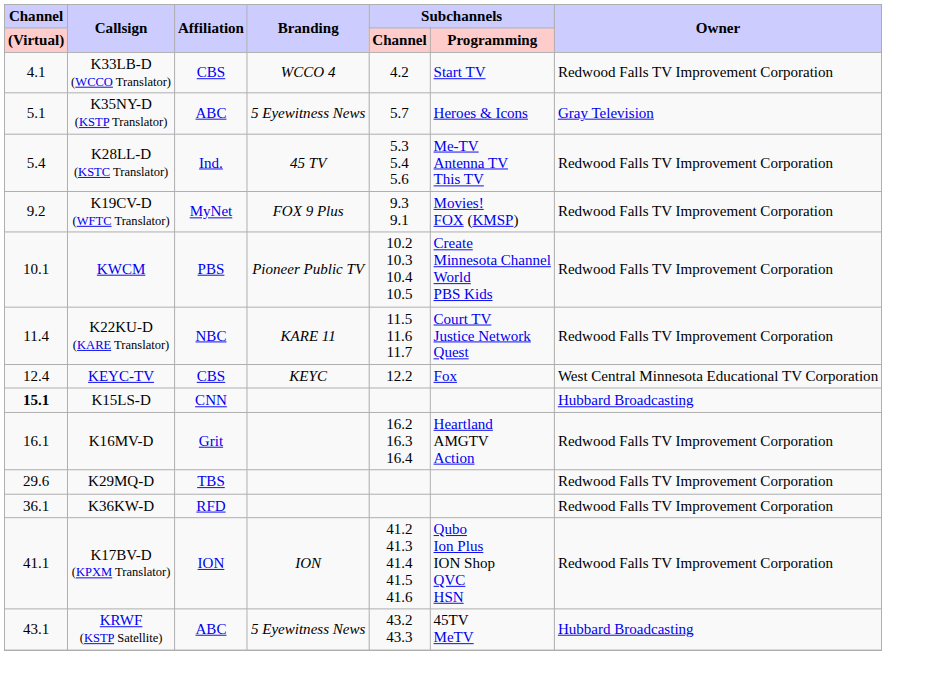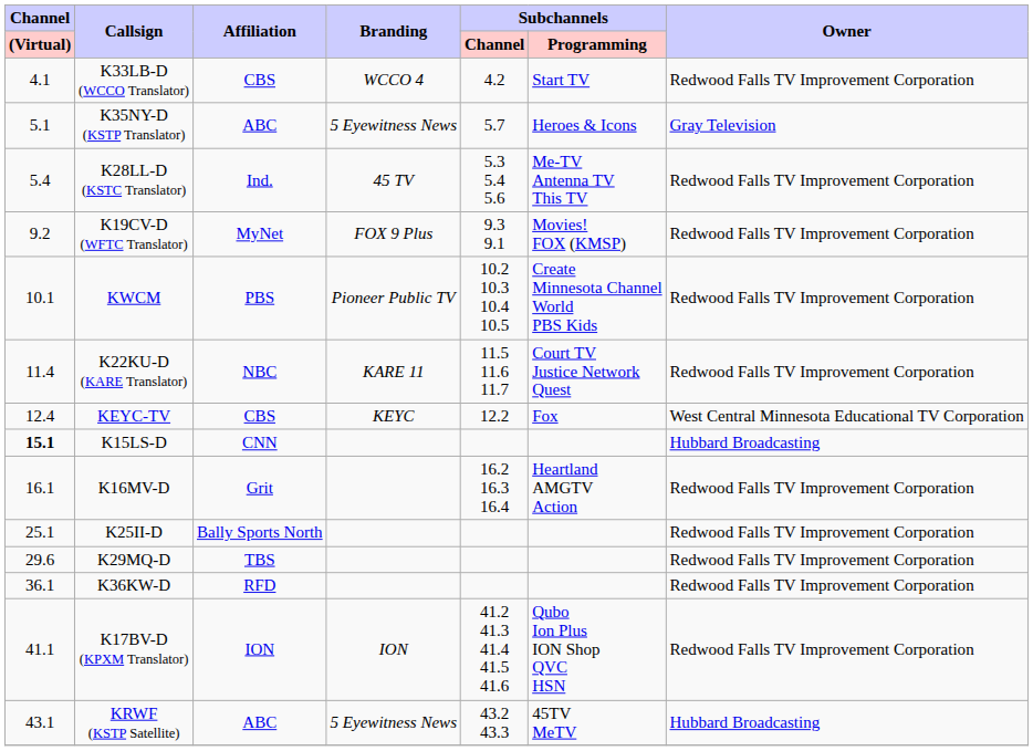 <table class=wikitable style="text-align:center">
 <tr>
 <th style="background:#ccccff;">Channel</th>
 <th style="background:#ccccff;" rowspan="2">Callsign</th>
 <th style="background:#ccccff;" rowspan="2">Affiliation</th>
 <th style="background:#ccccff;" rowspan="2">Branding</th>
 <th style="background:#ccccff;" colspan="2">Subchannels</th>
 <th style="background:#ccccff;" rowspan="2">Owner</th>
 </tr>
 <tr>
 <th style="background:#ffcccc;">(Virtual)</th>
 <th style="background:#ffcccc;">Channel</th>
 <th style="background:#ffcccc">Programming</th>
 </tr>
 <tr>
 <td>4.1</td>
 <td>K33LB-D<br><small>(<a href='#'>WCCO</a> Translator)</small></td>
 <td><a href='#'>CBS</a></td>
 <td><em>WCCO 4</em></td>
 <td>4.2</td>
 <td style="text-align:left"><a href='#'>Start TV</a></td>
 <td style="text-align:left">Redwood Falls TV Improvement Corporation</td>
 </tr>
 <tr>
 <td>5.1</td>
 <td>K35NY-D<br><small>(<a href='#'>KSTP</a> Translator)</small></td>
 <td><a href='#'>ABC</a></td>
 <td><em>5 Eyewitness News</em></td>
 <td>5.7</td>
 <td style="text-align:left"><a href='#'>Heroes & Icons</a></td>
 <td style="text-align:left"><a href='#'>Gray Television</a></td>
 </tr>
 <tr>
 <td>5.4</td>
 <td>K28LL-D<br><small>(<a href='#'>KSTC</a> Translator)</small></td>
 <td><a href='#'>Ind.</a></td>
 <td><em>45 TV</em></td>
 <td>5.3<br>5.4<br>5.6</td>
 <td style="text-align:left"><a href='#'>Me-TV</a><br><a href='#'>Antenna TV</a><br><a href='#'>This TV</a></td>
 <td style="text-align:left">Redwood Falls TV Improvement Corporation</td>
 </tr>
 <tr>
 <td>9.2</td>
 <td>K19CV-D<br><small>(<a href='#'>WFTC</a> Translator)</small></td>
 <td><a href='#'>MyNet</a></td>
 <td><em>FOX 9 Plus</em></td>
 <td>9.3<br>9.1</td>
 <td style="text-align:left"><a href='#'>Movies!</a><br><a href='#'>FOX</a> (<a href='#'>KMSP</a>)</td>
 <td style="text-align:left">Redwood Falls TV Improvement Corporation</td>
 </tr>
 <tr>
 <td>10.1</td>
 <td><a href='#'>KWCM</a></td>
 <td><a href='#'>PBS</a></td>
 <td><em>Pioneer Public TV</em></td>
 <td>10.2<br>10.3<br>10.4<br>10.5</td>
 <td style="text-align:left"><a href='#'>Create</a><br><a href='#'>Minnesota Channel</a><br><a href='#'>World</a><br><a href='#'>PBS Kids</a></td>
 <td style="text-align:left">Redwood Falls TV Improvement Corporation</td>
 </tr>
 <tr>
 <td>11.4</td>
 <td>K22KU-D<br><small>(<a href='#'>KARE</a> Translator)</small></td>
 <td><a href='#'>NBC</a></td>
 <td><em>KARE 11</em></td>
 <td>11.5<br>11.6<br>11.7</td>
 <td style="text-align:left"><a href='#'>Court TV</a><br><a href='#'>Justice Network</a><br><a href='#'>Quest</a></td>
 <td style="text-align:left">Redwood Falls TV Improvement Corporation</td>
 </tr>
 <tr>
 <td>12.4</td>
 <td><a href='#'>KEYC-TV</a></td>
 <td><a href='#'>CBS</a></td>
 <td><em>KEYC</em></td>
 <td>12.2</td>
 <td style="text-align:left"><a href='#'>Fox</a></td>
 <td style="text-align:left">West Central Minnesota Educational TV Corporation</td>
 </tr>
 <tr>
 <td><strong>15.1</strong></td>
 <td>K15LS-D</td>
 <td><a href='#'>CNN</a></td>
 <td></td>
 <td></td>
 <td style="text-align:left"></td>
 <td style="text-align:left"><a href='#'>Hubbard Broadcasting</a></td>
 </tr>
 <tr>
 <td>16.1</td>
 <td>K16MV-D</td>
 <td><a href='#'>Grit</a></td>
 <td></td>
 <td>16.2<br>16.3<br>16.4</td>
 <td style="text-align:left"><a href='#'>Heartland</a><br>AMGTV<br><a href='#'>Action</a></td>
 <td style="text-align:left">Redwood Falls TV Improvement Corporation</td>
 </tr>
 <tr>
+<td>25.1</td>
+<td>K25II-D</td>
+<td><a href='#'>Bally Sports North</a></td>
+<td></td>
+<td></td>
+<td style="text-align:left"></td>
+<td style="text-align:left">Redwood Falls TV Improvement Corporation</td>
+</tr>
+<tr>
 <td>29.6</td>
 <td>K29MQ-D</td>
 <td><a href='#'>TBS</a></td>
 <td></td>
 <td></td>
 <td style="text-align:left"></td>
 <td style="text-align:left">Redwood Falls TV Improvement Corporation</td>
 </tr>
 <tr>
 <td>36.1</td>
 <td>K36KW-D</td>
 <td><a href='#'>RFD</a></td>
 <td></td>
 <td></td>
 <td style="text-align:left"></td>
 <td style="text-align:left">Redwood Falls TV Improvement Corporation</td>
 </tr>
 <tr>
 <td>41.1</td>
 <td>K17BV-D<br><small>(<a href='#'>KPXM</a> Translator)</small></td>
 <td><a href='#'>ION</a></td>
 <td><em>ION</em></td>
 <td>41.2<br>41.3<br>41.4<br> 41.5<br>41.6</td>
 <td style="text-align:left"><a href='#'>Qubo</a><br><a href='#'>Ion Plus</a><br>ION Shop<br><a href='#'>QVC</a><br><a href='#'>HSN</a></td>
 <td style="text-align:left">Redwood Falls TV Improvement Corporation</td>
 </tr>
 <tr>
 <td>43.1</td>
 <td><a href='#'>KRWF</a><br><small>(<a href='#'>KSTP</a> Satellite)</small></td>
 <td><a href='#'>ABC</a></td>
 <td><em>5 Eyewitness News</em></td>
 <td>43.2<br>43.3</td>
 <td style="text-align:left">45TV<br><a href='#'>MeTV</a></td>
 <td style="text-align:left"><a href='#'>Hubbard Broadcasting</a></td>
 </tr>
 <tr>
 </tr>
 </table>
